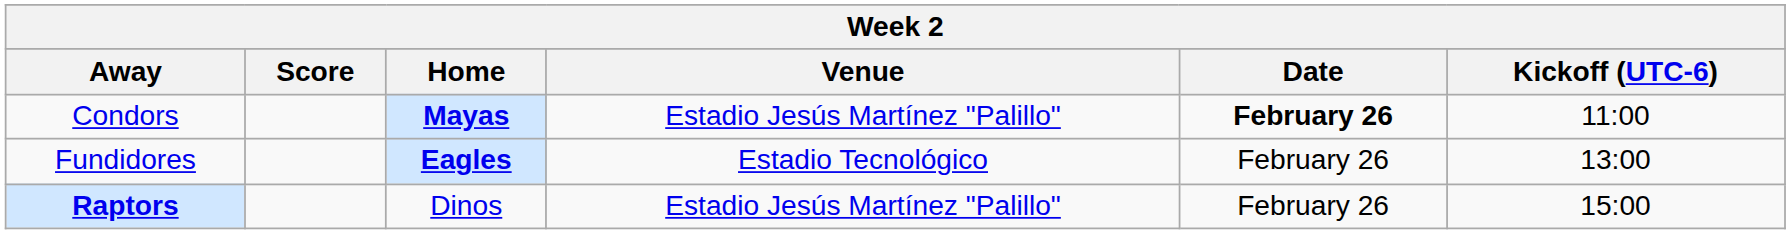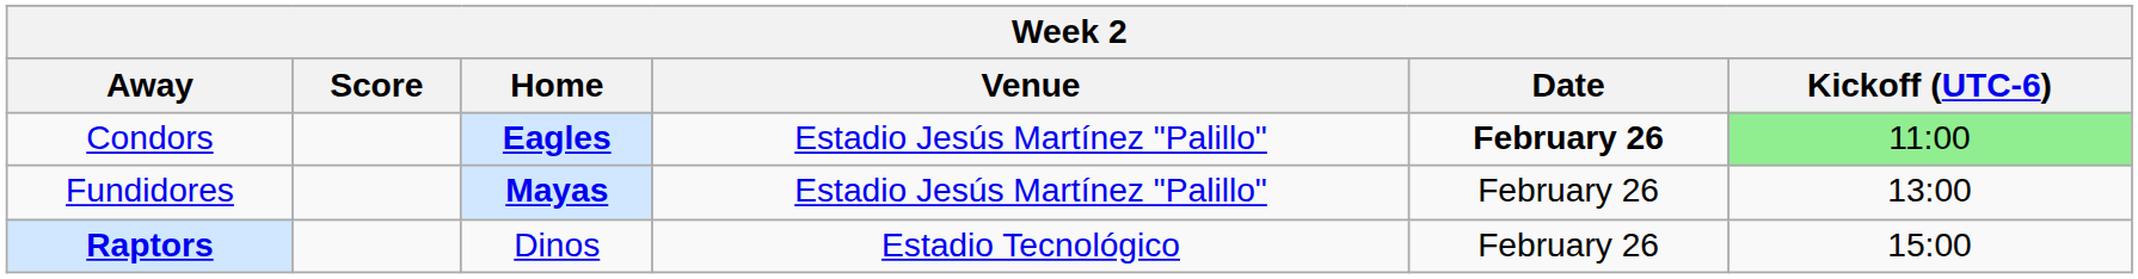 <table class="wikitable mw-collapsible mw-collapsed" style="width:80%; margin:1em auto;">
 <tr>
 <th colspan="8">Week 2</th>
 </tr>
 <tr>
 <th>Away</th>
 <th>Score</th>
 <th>Home</th>
 <th>Venue</th>
 <th>Date</th>
 <th>Kickoff (<a href='#'>UTC-6</a>)</th>
 </tr>
 <tr align="center">
 <td><a href='#'>Condors</a></td>
 <td></td>
-<td bgcolor="#D0E7FF"><strong><a href='#'>Mayas</a></strong></td>
+<td bgcolor="#D0E7FF"><strong><a href='#'>Eagles</a></strong></td>
 <td><a href='#'>Estadio Jesús Martínez "Palillo"</a></td>
 <td><strong>February 26</strong></td>
-<td>11:00</td>
+<td style="background: lightgreen;">11:00</td>
 </tr>
 <tr align="center">
 <td><a href='#'>Fundidores</a></td>
 <td></td>
-<td bgcolor="#D0E7FF"><strong><a href='#'>Eagles</a></strong></td>
-<td><a href='#'>Estadio Tecnológico</a></td>
+<td bgcolor="#D0E7FF"><strong><a href='#'>Mayas</a></strong></td>
+<td><a href='#'>Estadio Jesús Martínez "Palillo"</a></td>
 <td>February 26</td>
 <td>13:00</td>
 </tr>
 <tr align="center">
 <td bgcolor="#D0E7FF"><strong><a href='#'>Raptors</a></strong></td>
 <td></td>
 <td><a href='#'>Dinos</a></td>
-<td><a href='#'>Estadio Jesús Martínez "Palillo"</a></td>
+<td><a href='#'>Estadio Tecnológico</a></td>
 <td>February 26</td>
 <td>15:00</td>
 </tr>
 </table>
